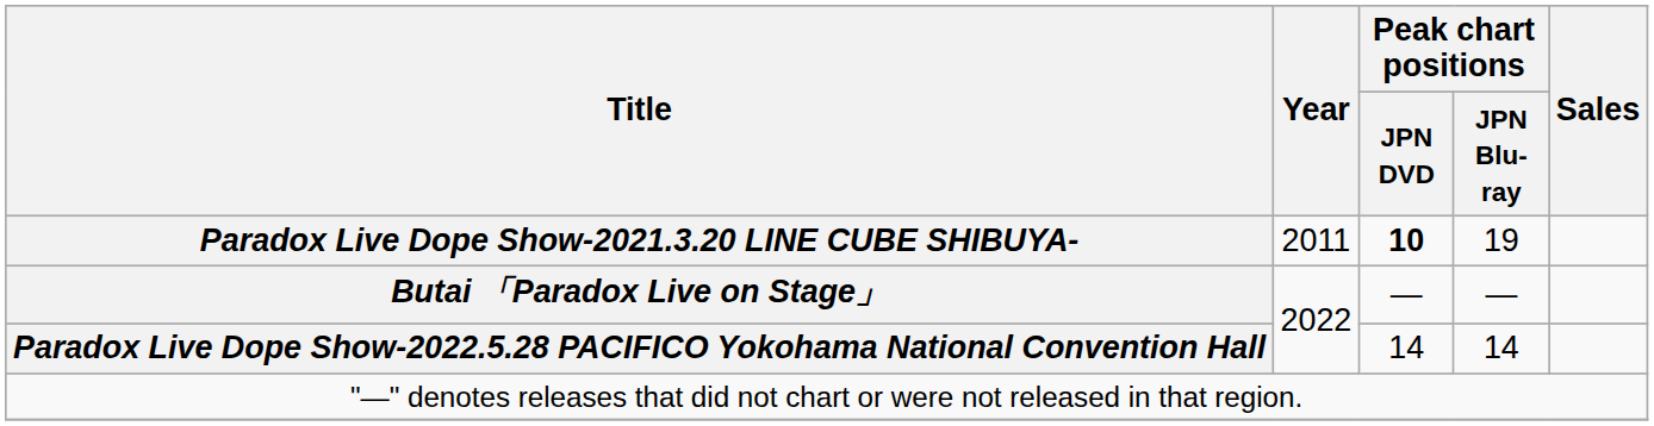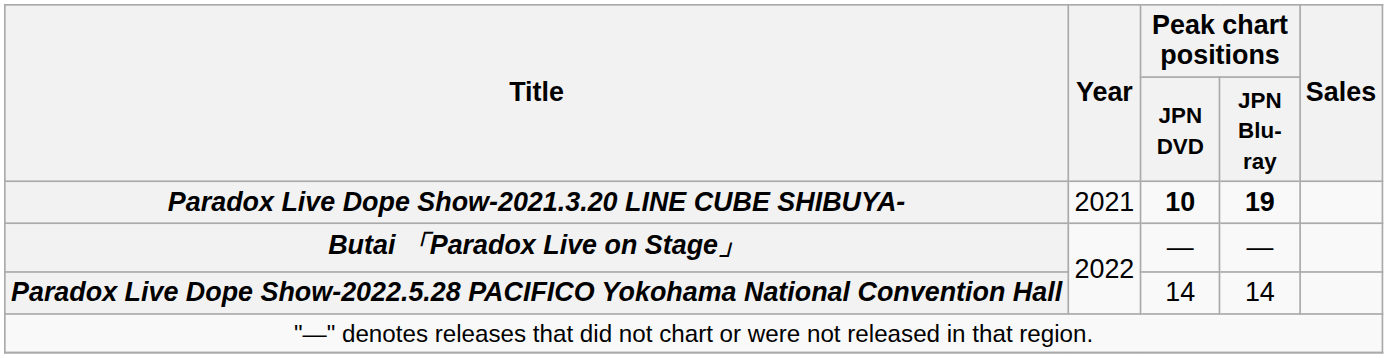 <table class="wikitable plainrowheaders" style="text-align:center;">
 <tr>
 <th scope="col" rowspan="2">Title</th>
 <th scope="col" rowspan="2">Year</th>
 <th scope="col" colspan="2" width="30">Peak chart positions</th>
 <th scope="col" rowspan="2">Sales<br></th>
 </tr>
 <tr>
 <th style="width:2.5em;"><small>JPN DVD</small><br></th>
 <th style="width:2.5em;"><small>JPN Blu-ray</small><br></th>
 </tr>
 <tr>
 <th scope="row"><em>Paradox Live Dope Show-2021.3.20 LINE CUBE SHIBUYA-</em></th>
-<td>2011</td>
+<td>2021</td>
 <td><strong>10</strong></td>
-<td>19</td>
+<td><strong>19</strong></td>
 <td></td>
 </tr>
 <tr>
 <th scope="row"><em>Butai 「Paradox Live on Stage」</em></th>
 <td rowspan="2">2022</td>
 <td>—</td>
 <td>—</td>
 <td></td>
 </tr>
 <tr>
 <th scope="row"><em>Paradox Live Dope Show-2022.5.28 PACIFICO Yokohama National Convention Hall</em></th>
 <td>14</td>
 <td>14</td>
 <td></td>
 </tr>
 <tr>
 <td colspan="5" style="font-size:90%;">"—" denotes releases that did not chart or were not released in that region.</td>
 </tr>
 <tr>
 </tr>
 </table>
